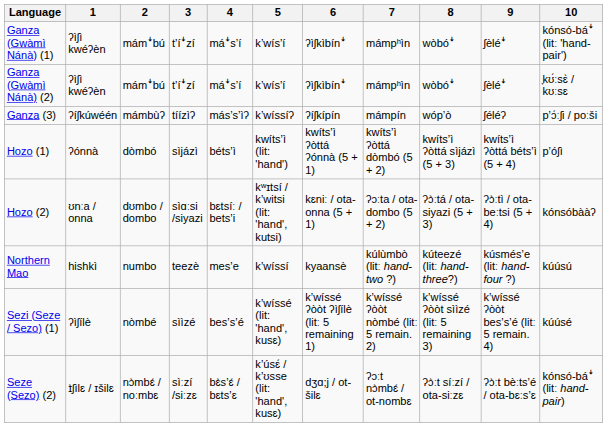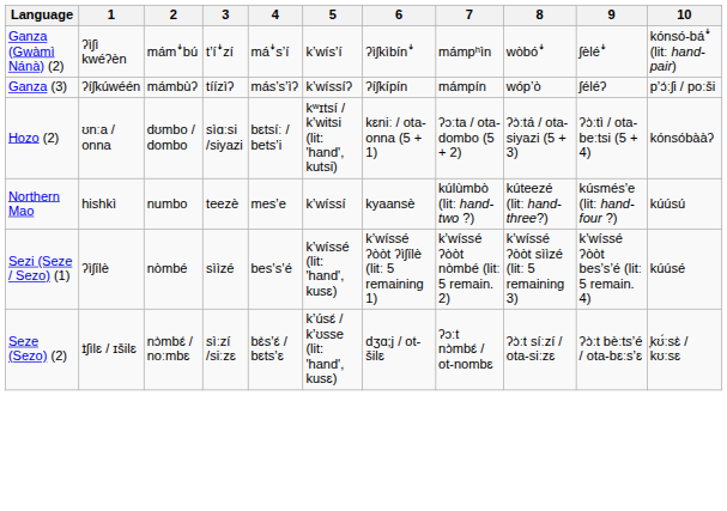 <table class="wikitable sortable">
 <tr>
 <th>Language</th>
 <th>1</th>
 <th>2</th>
 <th>3</th>
 <th>4</th>
 <th>5</th>
 <th>6</th>
 <th>7</th>
 <th>8</th>
 <th>9</th>
 <th>10</th>
 </tr>
 <tr>
-<td><a href='#'>Ganza (Gwàmì Nánà)</a> (1)</td>
-<td>ʔìʃì kwéʔèn</td>
-<td>mámꜜbú</td>
-<td>tʼíꜜzí</td>
-<td>máꜜs’í</td>
-<td>k’wísʼí</td>
-<td>ʔìʃkìbínꜜ</td>
-<td>mámpʰìn</td>
-<td>wòbóꜜ</td>
-<td>ʃèléꜜ</td>
-<td>kónsó-báꜜ (litː 'hand-pair')</td>
-</tr>
-<tr>
 <td><a href='#'>Ganza (Gwàmì Nánà)</a> (2)</td>
 <td>ʔìʃì kwéʔèn</td>
 <td>mámꜜbú</td>
 <td>tʼíꜜzí</td>
 <td>máꜜs’í</td>
 <td>k’wísʼí</td>
 <td>ʔìʃkìbínꜜ</td>
 <td>mámpʰìn</td>
 <td>wòbóꜜ</td>
 <td>ʃèléꜜ</td>
-<td>̞kʊ́ːsɛ̀ / kʊːsɛ</td>
+<td>kónsó-báꜜ (litː <em>hand-pair</em>)</td>
 </tr>
 <tr>
 <td><a href='#'>Ganza</a> (3)</td>
 <td>ʔíʃkúwéén</td>
 <td>mámbùʔ</td>
 <td>tíízìʔ</td>
 <td>más’s’ìʔ</td>
 <td>k’wíssíʔ</td>
 <td>ʔíʃkípín</td>
 <td>mámpín</td>
 <td>wóp’ò</td>
 <td>ʃéléʔ</td>
 <td>pʼɔ́ːʃi / poːši</td>
-</tr>
-<tr>
-<td><a href='#'>Hozo</a> (1)</td>
-<td>ʔónnà</td>
-<td>dòmbó</td>
-<td>sìjázì</td>
-<td>bétsʼì</td>
-<td>kwítsʼì (lit: 'hand')</td>
-<td>kwítsʼì ʔòttá ʔónnà   (5 + 1)</td>
-<td>kwítsʼì ʔòttá dòmbó (5 + 2)</td>
-<td>kwítsʼì ʔòttá sìjázì  (5 + 3)</td>
-<td>kwítsʼì ʔòttá bétsʼì    (5 + 4)</td>
-<td>pʼóʃì</td>
 </tr>
 <tr>
 <td><a href='#'>Hozo</a> (2)</td>
 <td>ʊnːa  / onna</td>
 <td>dʊmbo / dombo</td>
 <td>sìɑːsi /siyazi</td>
 <td>bɛtsíː / betsʼi</td>
 <td>kʷɪtsí / kʼwitsi (lit: 'hand', kutsi)</td>
 <td>kɛniː / ota-onna  (5 + 1)</td>
 <td>ʔɔːta  / ota-dombo (5 + 2)</td>
 <td>ʔɔ̀ːtá  / ota-siyazi (5 + 3)</td>
 <td>ʔɔ̀ːtì  / ota-beːtsi    (5 + 4)</td>
 <td>kónsóbààʔ</td>
 </tr>
 <tr>
 <td><a href='#'>Northern Mao</a></td>
 <td>hishkì</td>
 <td>numbo</td>
 <td>teezè</td>
 <td>mesʼe</td>
 <td>kʼwíssí</td>
 <td>kyaansè</td>
 <td>kúlùmbò  (litː <em>hand-two</em> ?)</td>
 <td>kúteezé  (litː <em>hand-three</em>?)</td>
 <td>kúsmésʼe  (litː <em>hand-four</em> ?)</td>
 <td>kúúsú</td>
 </tr>
 <tr>
 <td><a href='#'>Sezi (Seze / Sezo)</a> (1)</td>
 <td>ʔìʃílè</td>
 <td>nòmbé</td>
 <td>sììzé</td>
 <td>besʼsʼé</td>
 <td>kʼwíssé (lit: 'hand', kusɛ)</td>
 <td>kʼwíssé ʔòòt ʔìʃílè (litː 5 remaining 1)</td>
 <td>kʼwíssé ʔòòt nòmbé (litː 5 remain. 2)</td>
 <td>kʼwíssé ʔòòt sììzé (litː 5 remaining 3)</td>
 <td>kʼwíssé ʔòòt besʼsʼé (litː 5 remain. 4)</td>
 <td>kúúsé</td>
 </tr>
 <tr>
 <td><a href='#'>Seze (Sezo)</a> (2)</td>
 <td>ɪ̀ʃìlɛ / ɪšilɛ</td>
 <td>nɔ̀mbɛ́ / noːmbɛ</td>
 <td>sìːzí /siːzɛ</td>
 <td>bɛ̀sʼɛ́ / bɛtsʼɛ</td>
 <td>kʼúsɛ́ / kʼʊsse  (lit: 'hand', kusɛ)</td>
 <td>dʒɑ;j / ot-šilɛ</td>
 <td>ʔɔːt nɔ̀mbɛ́ / ot-nombɛ</td>
 <td>ʔɔ̀ːt síːzí / ota-siːzɛ</td>
 <td>ʔɔ̀ːt bèːtsʼé / ota-bɛːsʼɛ</td>
-<td>kónsó-báꜜ (litː <em>hand-pair</em>)</td>
+<td>̞kʊ́ːsɛ̀ / kʊːsɛ</td>
 </tr>
 </table>
